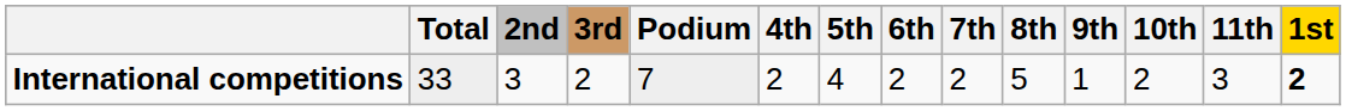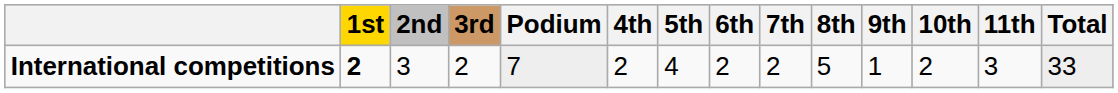 <table class="wikitable">
 <tr>
 <th></th>
-<th>Total</th>
+<th style="background: gold;">1st</th>
 <th style="background: silver;">2nd</th>
 <th style="background: #c96;">3rd</th>
 <th>Podium</th>
 <th>4th</th>
 <th>5th</th>
 <th>6th</th>
 <th>7th</th>
 <th>8th</th>
 <th>9th</th>
 <th>10th</th>
 <th>11th</th>
-<th style="background: gold;">1st</th>
+<th>Total</th>
 </tr>
 <tr>
 <td><strong>International competitions</strong></td>
-<td style="background: #EEEEEE;">33</td>
+<td><strong>2</strong></td>
 <td>3</td>
 <td>2</td>
 <td style="background: #EEEEEE;">7</td>
 <td>2</td>
 <td>4</td>
 <td>2</td>
 <td>2</td>
 <td>5</td>
 <td>1</td>
 <td>2</td>
 <td>3</td>
-<td><strong>2</strong></td>
+<td style="background: #EEEEEE;">33</td>
 </tr>
 </table>
